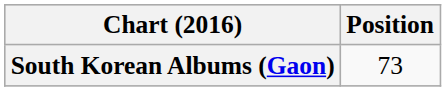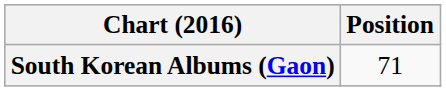 <table class="wikitable plainrowheaders" style="text-align:center">
 <tr>
 <th scope="col">Chart (2016)</th>
 <th scope="col">Position</th>
 </tr>
 <tr>
 <th scope="row">South Korean Albums (<a href='#'>Gaon</a>)</th>
-<td>73</td>
+<td>71</td>
 </tr>
 </table>
